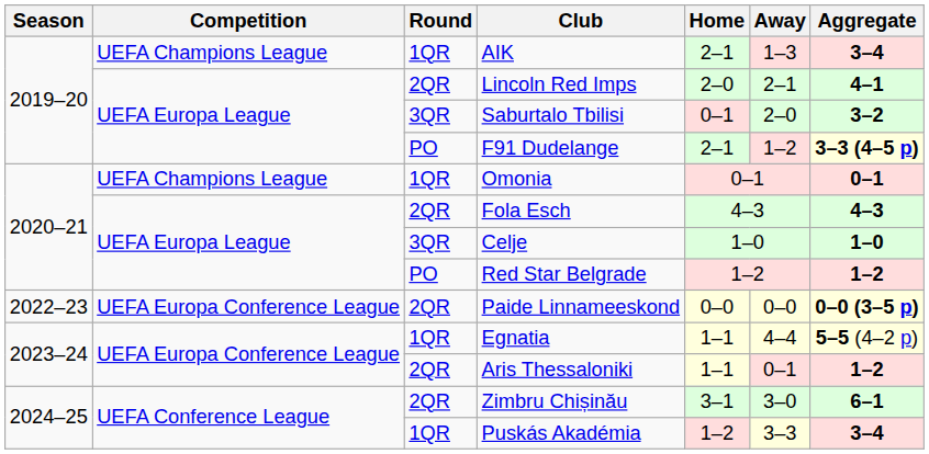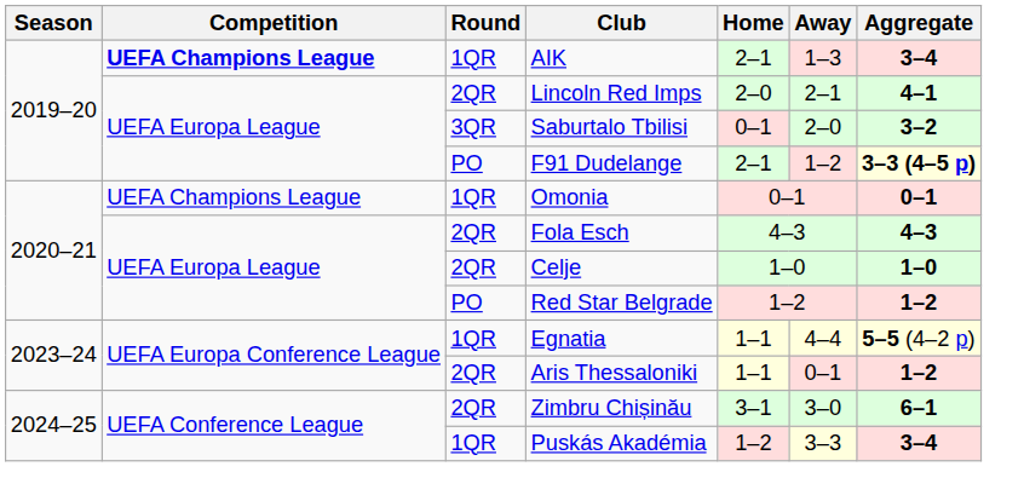 <table class="wikitable plainrowheaders">
 <tr bgcolor="#e4e4e4">
 <th style="border-bottom:1px solid #AAAAAA">Season</th>
 <th style="border-bottom:1px solid #AAAAAA">Competition</th>
 <th style="border-bottom:1px solid #AAAAAA">Round</th>
 <th style="border-bottom:1px solid #AAAAAA">Club</th>
 <th style="border-bottom:1px solid #AAAAAA" align="center">Home</th>
 <th style="border-bottom:1px solid #AAAAAA" align="center">Away</th>
 <th style="border-bottom:1px solid #AAAAAA" align="center">Aggregate</th>
 </tr>
 <tr>
 <td rowspan="4">2019–20</td>
-<td rowspan="1"><a href='#'>UEFA Champions League</a></td>
+<td rowspan="1"><strong><a href='#'>UEFA Champions League</a></strong></td>
 <td><a href='#'>1QR</a></td>
 <td> <a href='#'>AIK</a></td>
 <td align="center" bgcolor="#ddffdd">2–1</td>
 <td align="center" bgcolor="#fdd">1–3</td>
 <td align="center" bgcolor="#fdd"><strong>3–4</strong></td>
 </tr>
 <tr>
 <td rowspan="3"><a href='#'>UEFA Europa League</a></td>
 <td><a href='#'>2QR</a></td>
 <td> <a href='#'>Lincoln Red Imps</a></td>
 <td align="center" bgcolor="#ddffdd">2–0</td>
 <td align="center" bgcolor="#ddffdd">2–1</td>
 <td align="center" bgcolor="#ddffdd"><strong>4–1</strong></td>
 </tr>
 <tr>
 <td><a href='#'>3QR</a></td>
 <td> <a href='#'>Saburtalo Tbilisi</a></td>
 <td align="center" bgcolor="#fdd">0–1</td>
 <td align="center" bgcolor="#ddffdd">2–0</td>
 <td align="center" bgcolor="#ddffdd"><strong>3–2</strong></td>
 </tr>
 <tr>
 <td><a href='#'>PO</a></td>
 <td> <a href='#'>F91 Dudelange</a></td>
 <td align="center" bgcolor="#ddffdd">2–1</td>
 <td align="center" bgcolor="#fdd">1–2</td>
 <td align="center" bgcolor="#ffffdd"><strong>3–3 (4–5 <a href='#'>p</a>)</strong></td>
 </tr>
 <tr>
 <td rowspan="4">2020–21</td>
 <td rowspan="1"><a href='#'>UEFA Champions League</a></td>
 <td><a href='#'>1QR</a></td>
 <td> <a href='#'>Omonia</a></td>
 <td colspan="2" align="center" bgcolor="#fdd">0–1</td>
 <td align="center" bgcolor="#fdd"><strong>0–1 </strong></td>
 </tr>
 <tr>
 <td rowspan="3"><a href='#'>UEFA Europa League</a></td>
 <td><a href='#'>2QR</a></td>
 <td> <a href='#'>Fola Esch</a></td>
 <td colspan="2" align="center" bgcolor="#ddffdd">4–3</td>
 <td align="center" bgcolor="#ddffdd"><strong>4–3 </strong></td>
 </tr>
 <tr>
-<td><a href='#'>3QR</a></td>
+<td><a href='#'>2QR</a></td>
 <td> <a href='#'>Celje</a></td>
 <td colspan="2" align="center" bgcolor="#ddffdd">1–0</td>
 <td align="center" bgcolor="#ddffdd"><strong>1–0 </strong></td>
 </tr>
 <tr>
 <td><a href='#'>PO</a></td>
 <td> <a href='#'>Red Star Belgrade</a></td>
 <td colspan="2" align="center" bgcolor="#fdd">1–2</td>
 <td align="center" bgcolor="#fdd"><strong>1–2</strong></td>
-</tr>
-<tr>
-<td>2022–23</td>
-<td><a href='#'>UEFA Europa Conference League</a></td>
-<td><a href='#'>2QR</a></td>
-<td> <a href='#'>Paide Linnameeskond</a></td>
-<td align="center" bgcolor="#ffffdd">0–0</td>
-<td align="center" bgcolor="#ffffdd">0–0</td>
-<td align="center" bgcolor="#ffffdd"><strong>0–0 (3–5 <a href='#'>p</a>)</strong></td>
 </tr>
 <tr>
 <td rowspan="2">2023–24</td>
 <td rowspan="2"><a href='#'>UEFA Europa Conference League</a></td>
 <td><a href='#'>1QR</a></td>
 <td> <a href='#'>Egnatia</a></td>
 <td align="center" bgcolor="#ffffdd">1–1</td>
 <td align="center" bgcolor="#ffffdd">4–4</td>
 <td align="center" bgcolor="#ffffdd"><strong>5–5</strong> (4–2 <a href='#'>p</a>)</td>
 </tr>
 <tr>
 <td><a href='#'>2QR</a></td>
 <td> <a href='#'>Aris Thessaloniki</a></td>
 <td align="center" bgcolor="#ffffdd">1–1</td>
 <td align="center" bgcolor="#fdd">0–1</td>
 <td align="center" bgcolor="#fdd"><strong>1–2</strong></td>
 </tr>
 <tr>
 <td rowspan="2">2024–25</td>
 <td rowspan="2"><a href='#'>UEFA Conference League</a></td>
 <td><a href='#'>2QR</a></td>
 <td> <a href='#'>Zimbru Chișinău</a></td>
 <td bgcolor="#ddffdd" style="text-align:center;">3–1</td>
 <td bgcolor="#ddffdd" style="text-align:center;">3–0</td>
 <td bgcolor="#ddffdd" style="text-align:center;"><strong>6–1</strong></td>
 </tr>
 <tr>
 <td><a href='#'>1QR</a></td>
 <td> <a href='#'>Puskás Akadémia</a></td>
 <td align="center" bgcolor="#fdd">1–2</td>
 <td align="center" bgcolor="#ffffdd">3–3</td>
 <td align="center" bgcolor="#fdd"><strong>3–4</strong></td>
 </tr>
 </table>
